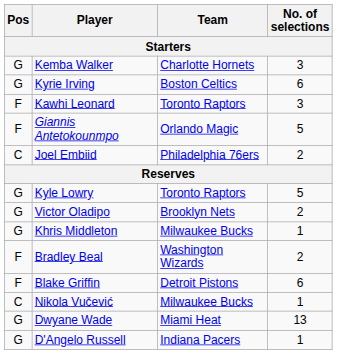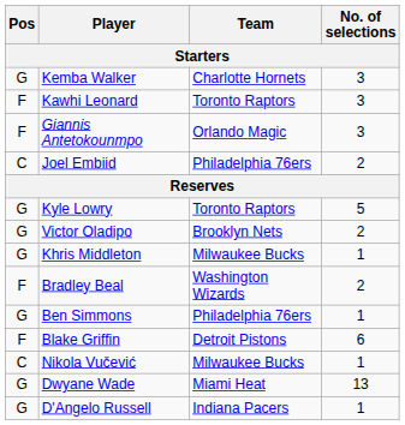 <table class="wikitable" style="text-align:center">
 <tr>
 <th scope="col" width="25px">Pos</th>
 <th scope="col" width="160px">Player</th>
 <th scope="col" width="140px">Team</th>
 <th scope="col" width="75px">No. of selections</th>
 </tr>
 <tr>
 <th scope="col" colspan="4">Starters</th>
 </tr>
 <tr>
 <td>G</td>
 <td style="text-align:left"><a href='#'>Kemba Walker</a></td>
 <td style="text-align:left"><a href='#'>Charlotte Hornets</a></td>
 <td>3</td>
 </tr>
 <tr>
-<td>G</td>
-<td style="text-align:left"><a href='#'>Kyrie Irving</a></td>
-<td style="text-align:left"><a href='#'>Boston Celtics</a></td>
-<td>6</td>
-</tr>
-<tr>
 <td>F</td>
 <td style="text-align:left"><a href='#'>Kawhi Leonard</a></td>
 <td style="text-align:left"><a href='#'>Toronto Raptors</a></td>
 <td>3</td>
 </tr>
 <tr>
 <td>F</td>
 <td style="text-align:left"><em><a href='#'>Giannis Antetokounmpo</a></em></td>
 <td style="text-align:left"><a href='#'>Orlando Magic</a></td>
-<td>5</td>
+<td>3</td>
 </tr>
 <tr>
 <td>C</td>
 <td style="text-align:left"><a href='#'>Joel Embiid</a></td>
 <td style="text-align:left"><a href='#'>Philadelphia 76ers</a></td>
 <td>2</td>
 </tr>
 <tr>
 <th scope="col" colspan="4">Reserves</th>
 </tr>
 <tr>
 <td>G</td>
 <td style="text-align:left"><a href='#'>Kyle Lowry</a></td>
 <td style="text-align:left"><a href='#'>Toronto Raptors</a></td>
 <td>5</td>
 </tr>
 <tr>
 <td>G</td>
 <td style="text-align:left"><a href='#'>Victor Oladipo</a></td>
 <td style="text-align:left"><a href='#'>Brooklyn Nets</a></td>
 <td>2</td>
 </tr>
 <tr>
 <td>G</td>
 <td style="text-align:left"><a href='#'>Khris Middleton</a></td>
 <td style="text-align:left"><a href='#'>Milwaukee Bucks</a></td>
 <td>1</td>
 </tr>
 <tr>
 <td>F</td>
 <td style="text-align:left"><a href='#'>Bradley Beal</a></td>
 <td style="text-align:left"><a href='#'>Washington Wizards</a></td>
 <td>2</td>
 </tr>
 <tr>
+<td>G</td>
+<td style="text-align:left"><a href='#'>Ben Simmons</a></td>
+<td style="text-align:left"><a href='#'>Philadelphia 76ers</a></td>
+<td>1</td>
+</tr>
+<tr>
 <td>F</td>
 <td style="text-align:left"><a href='#'>Blake Griffin</a></td>
 <td style="text-align:left"><a href='#'>Detroit Pistons</a></td>
 <td>6</td>
 </tr>
 <tr>
 <td>C</td>
 <td style="text-align:left"><a href='#'>Nikola Vučević</a></td>
 <td style="text-align:left"><a href='#'>Milwaukee Bucks</a></td>
 <td>1</td>
 </tr>
 <tr>
 <td>G</td>
 <td style="text-align:left"><a href='#'>Dwyane Wade</a></td>
 <td style="text-align:left"><a href='#'>Miami Heat</a></td>
 <td>13</td>
 </tr>
 <tr>
 <td>G</td>
 <td style="text-align:left"><a href='#'>D'Angelo Russell</a></td>
 <td style="text-align:left"><a href='#'>Indiana Pacers</a></td>
 <td>1</td>
 </tr>
 </table>
